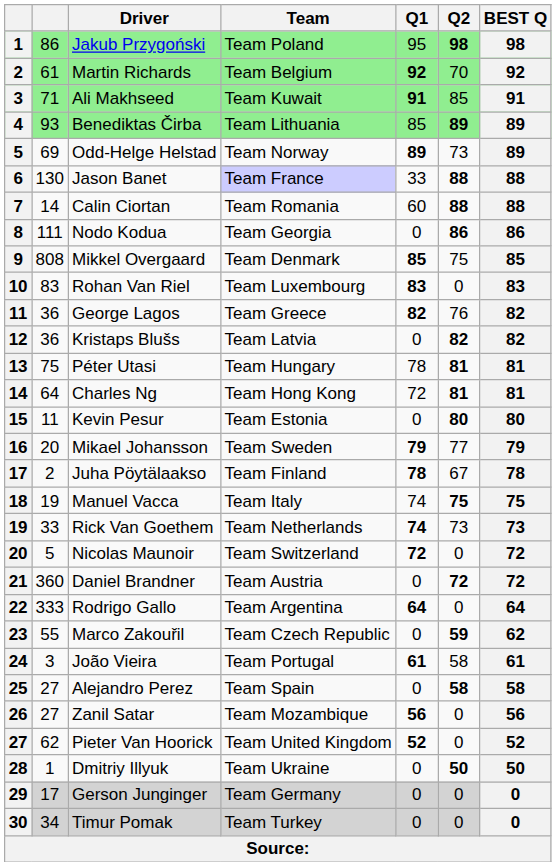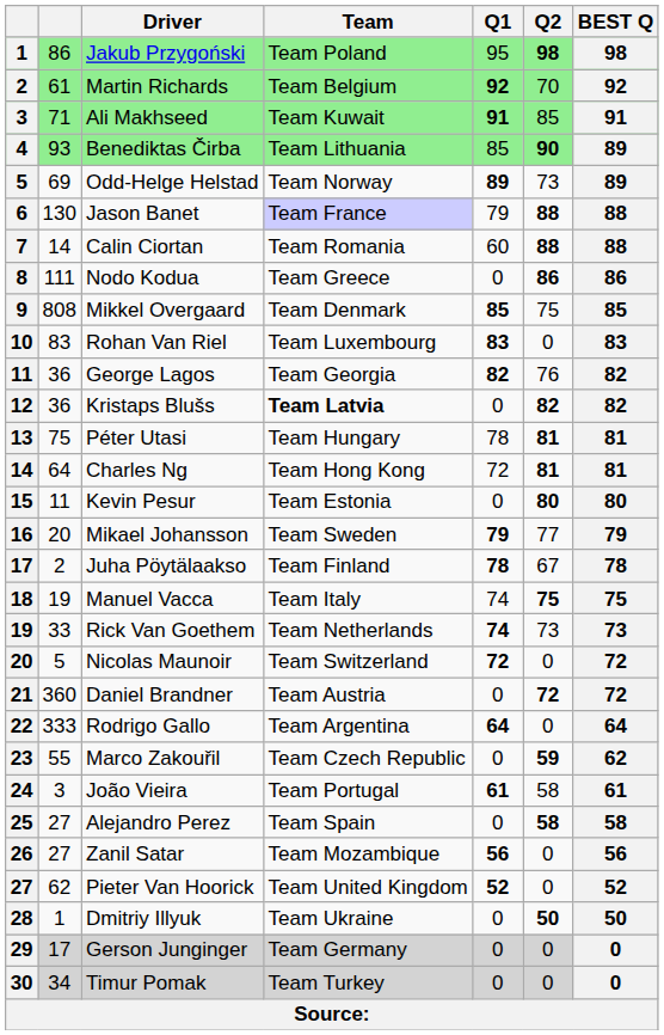 <table class="wikitable" style="font-size:85%;">
 <tr>
 <th scope="col"></th>
 <th scope="col"></th>
 <th scope="col">Driver</th>
 <th scope="col">Team</th>
 <th style="width:2em;" scope="col">Q1</th>
 <th style="width:2em;" scope="col">Q2</th>
 <th scope="col">BEST Q</th>
 </tr>
 <tr style="background:lightgreen;">
 <th>1</th>
 <td align="middle">86</td>
 <td><a href='#'>Jakub Przygoński</a></td>
 <td> Team Poland</td>
 <td align="middle">95</td>
 <td align="middle"><strong>98</strong></td>
 <th align="middle">98</th>
 </tr>
 <tr style="background:lightgreen;">
 <th>2</th>
 <td align="middle">61</td>
 <td>Martin Richards</td>
 <td> Team Belgium</td>
 <td align="middle"><strong>92</strong></td>
 <td align="middle">70</td>
 <th align="middle">92</th>
 </tr>
 <tr style="background:lightgreen;">
 <th>3</th>
 <td align="middle">71</td>
 <td>Ali Makhseed</td>
 <td> Team Kuwait</td>
 <td align="middle"><strong>91</strong></td>
 <td align="middle">85</td>
 <th align="middle">91</th>
 </tr>
 <tr style="background:lightgreen;">
 <th>4</th>
 <td align="middle">93</td>
 <td>Benediktas Čirba</td>
 <td> Team Lithuania</td>
 <td align="middle">85</td>
-<td align="middle"><strong>89</strong></td>
+<td align="middle"><strong>90</strong></td>
 <th align="middle">89</th>
 </tr>
 <tr>
 <th>5</th>
 <td align="middle">69</td>
 <td>Odd-Helge Helstad</td>
 <td> Team Norway</td>
 <td align="middle"><strong>89</strong></td>
 <td align="middle">73</td>
 <th align="middle">89</th>
 </tr>
 <tr>
 <th>6</th>
 <td align="middle">130</td>
 <td>Jason Banet</td>
 <td style="background:#ccccff"> Team France</td>
-<td align="middle">33</td>
+<td align="middle">79</td>
 <td align="middle"><strong>88</strong></td>
 <th align="middle">88</th>
 </tr>
 <tr>
 <th>7</th>
 <td align="middle">14</td>
 <td>Calin Ciortan</td>
 <td> Team Romania</td>
 <td align="middle">60</td>
 <td align="middle"><strong>88</strong></td>
 <th align="middle">88</th>
 </tr>
 <tr>
 <th>8</th>
 <td align="middle">111</td>
 <td>Nodo Kodua</td>
-<td> Team Georgia</td>
+<td> Team Greece</td>
 <td align="middle">0</td>
 <td align="middle"><strong>86</strong></td>
 <th align="middle">86</th>
 </tr>
 <tr>
 <th>9</th>
 <td align="middle">808</td>
 <td>Mikkel Overgaard</td>
 <td> Team Denmark</td>
 <td align="middle"><strong>85</strong></td>
 <td align="middle">75</td>
 <th align="middle">85</th>
 </tr>
 <tr>
 <th>10</th>
 <td align="middle">83</td>
 <td>Rohan Van Riel</td>
 <td> Team Luxembourg</td>
 <td align="middle"><strong>83</strong></td>
 <td align="middle">0</td>
 <th align="middle">83</th>
 </tr>
 <tr>
 <th>11</th>
 <td align="middle">36</td>
 <td>George Lagos</td>
-<td> Team Greece</td>
+<td> Team Georgia</td>
 <td align="middle"><strong>82</strong></td>
 <td align="middle">76</td>
 <th align="middle">82</th>
 </tr>
 <tr>
 <th>12</th>
 <td align="middle">36</td>
 <td>Kristaps Blušs</td>
-<td> Team Latvia</td>
+<td><strong> Team Latvia</strong></td>
 <td align="middle">0</td>
 <td align="middle"><strong>82</strong></td>
 <th align="middle">82</th>
 </tr>
 <tr>
 <th>13</th>
 <td align="middle">75</td>
 <td>Péter Utasi</td>
 <td> Team Hungary</td>
 <td align="middle">78</td>
 <td align="middle"><strong>81</strong></td>
 <th align="middle">81</th>
 </tr>
 <tr>
 <th>14</th>
 <td align="middle">64</td>
 <td>Charles Ng</td>
 <td> Team Hong Kong</td>
 <td align="middle">72</td>
 <td align="middle"><strong>81</strong></td>
 <th align="middle">81</th>
 </tr>
 <tr>
 <th>15</th>
 <td align="middle">11</td>
 <td>Kevin Pesur</td>
 <td> Team Estonia</td>
 <td align="middle">0</td>
 <td align="middle"><strong>80</strong></td>
 <th align="middle">80</th>
 </tr>
 <tr>
 <th>16</th>
 <td align="middle">20</td>
 <td>Mikael Johansson</td>
 <td> Team Sweden</td>
 <td align="middle"><strong>79</strong></td>
 <td align="middle">77</td>
 <th align="middle">79</th>
 </tr>
 <tr>
 <th>17</th>
 <td align="middle">2</td>
 <td>Juha Pöytälaakso</td>
 <td> Team Finland</td>
 <td align="middle"><strong>78</strong></td>
 <td align="middle">67</td>
 <th align="middle">78</th>
 </tr>
 <tr>
 <th>18</th>
 <td align="middle">19</td>
 <td>Manuel Vacca</td>
 <td> Team Italy</td>
 <td align="middle">74</td>
 <td align="middle"><strong>75</strong></td>
 <th align="middle">75</th>
 </tr>
 <tr>
 <th>19</th>
 <td align="middle">33</td>
 <td>Rick Van Goethem</td>
 <td> Team Netherlands</td>
 <td align="middle"><strong>74</strong></td>
 <td align="middle">73</td>
 <th align="middle">73</th>
 </tr>
 <tr>
 <th>20</th>
 <td align="middle">5</td>
 <td>Nicolas Maunoir</td>
 <td> Team Switzerland</td>
 <td align="middle"><strong>72</strong></td>
 <td align="middle">0</td>
 <th align="middle">72</th>
 </tr>
 <tr>
 <th>21</th>
 <td align="middle">360</td>
 <td>Daniel Brandner</td>
 <td> Team Austria</td>
 <td align="middle">0</td>
 <td align="middle"><strong>72</strong></td>
 <th align="middle">72</th>
 </tr>
 <tr>
 <th>22</th>
 <td align="middle">333</td>
 <td>Rodrigo Gallo</td>
 <td> Team Argentina</td>
 <td align="middle"><strong>64</strong></td>
 <td align="middle">0</td>
 <th align="middle">64</th>
 </tr>
 <tr>
 <th>23</th>
 <td align="middle">55</td>
 <td>Marco Zakouřil</td>
 <td> Team Czech Republic</td>
 <td align="middle">0</td>
 <td align="middle"><strong>59</strong></td>
 <th align="middle">62</th>
 </tr>
 <tr>
 <th>24</th>
 <td align="middle">3</td>
 <td>João Vieira</td>
 <td> Team Portugal</td>
 <td align="middle"><strong>61</strong></td>
 <td align="middle">58</td>
 <th align="middle">61</th>
 </tr>
 <tr>
 <th>25</th>
 <td align="middle">27</td>
 <td>Alejandro Perez</td>
 <td> Team Spain</td>
 <td align="middle">0</td>
 <td align="middle"><strong>58</strong></td>
 <th align="middle">58</th>
 </tr>
 <tr>
 <th>26</th>
 <td align="middle">27</td>
 <td>Zanil Satar</td>
 <td> Team Mozambique</td>
 <td align="middle"><strong>56</strong></td>
 <td align="middle">0</td>
 <th align="middle">56</th>
 </tr>
 <tr>
 <th>27</th>
 <td align="middle">62</td>
 <td>Pieter Van Hoorick</td>
 <td> Team United Kingdom</td>
 <td align="middle"><strong>52</strong></td>
 <td align="middle">0</td>
 <th align="middle">52</th>
 </tr>
 <tr>
 <th>28</th>
 <td align="middle">1</td>
 <td>Dmitriy Illyuk</td>
 <td> Team Ukraine</td>
 <td align="middle">0</td>
 <td align="middle"><strong>50</strong></td>
 <th align="middle">50</th>
 </tr>
 <tr style="background:lightgray;">
 <th>29</th>
 <td align="middle">17</td>
 <td>Gerson Junginger</td>
 <td> Team Germany</td>
 <td align="middle">0</td>
 <td align="middle">0</td>
 <th align="middle">0</th>
 </tr>
 <tr style="background:lightgray;">
 <th>30</th>
 <td align="middle">34</td>
 <td>Timur Pomak</td>
 <td> Team Turkey</td>
 <td align="middle">0</td>
 <td align="middle">0</td>
 <th align="middle">0</th>
 </tr>
 <tr class="sortbottom">
 <th colspan=7>Source:</th>
 </tr>
 </table>
